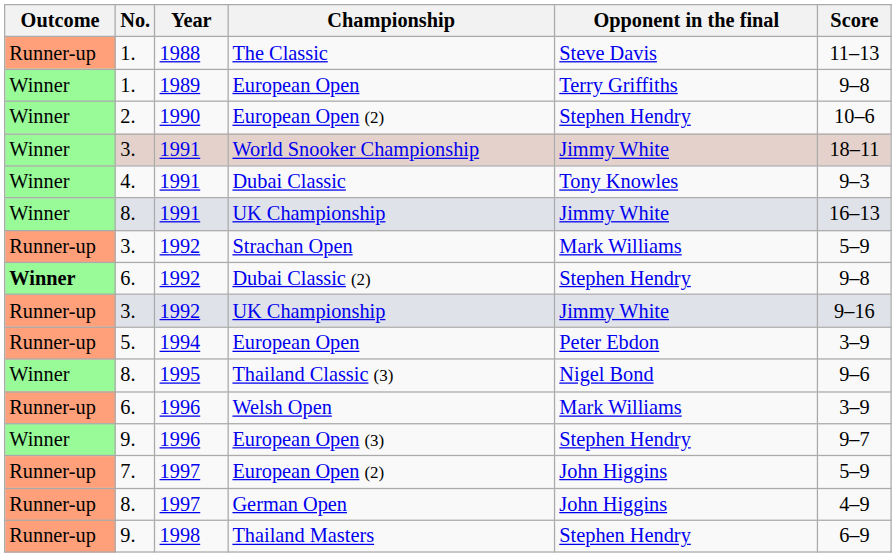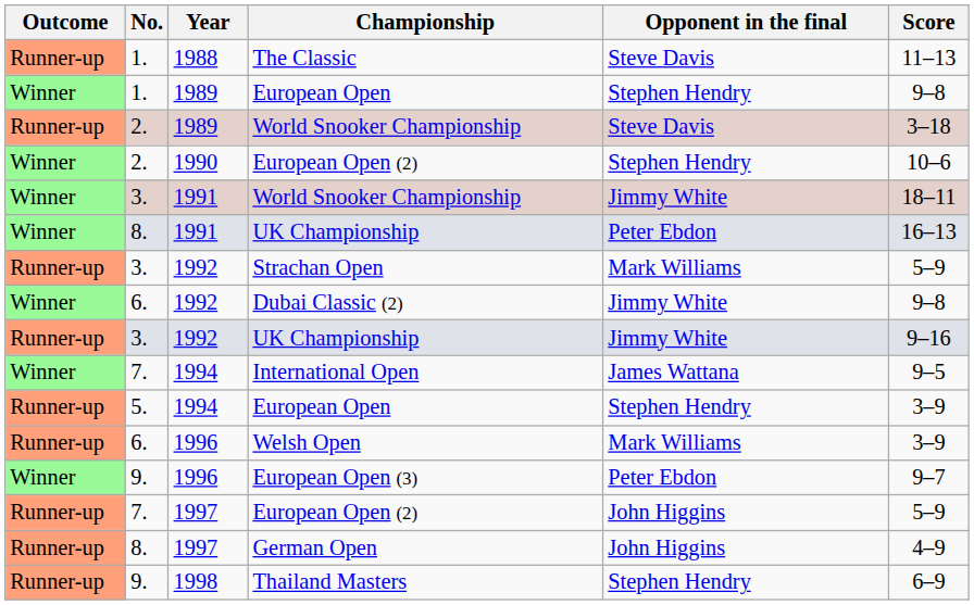 <table class="wikitable sortable">
 <tr>
 <th width="80">Outcome</th>
 <th width="20">No.</th>
 <th width="50">Year</th>
 <th style="width:250px;">Championship</th>
 <th style="width:200px;">Opponent in the final</th>
 <th style="width:50px;">Score</th>
 </tr>
 <tr>
 <td style="background:#ffa07a;">Runner-up</td>
 <td>1.</td>
 <td><a href='#'>1988</a></td>
 <td><a href='#'>The Classic</a></td>
 <td> <a href='#'>Steve Davis</a></td>
 <td align="center">11–13</td>
 </tr>
 <tr>
 <td style="background:#98FB98">Winner</td>
 <td>1.</td>
 <td><a href='#'>1989</a></td>
 <td><a href='#'>European Open</a></td>
-<td> <a href='#'>Terry Griffiths</a></td>
+<td> <a href='#'>Stephen Hendry</a></td>
 <td align="center">9–8</td>
+</tr>
+<tr style="background:#e5d1cb;">
+<td style="background:#ffa07a;">Runner-up</td>
+<td>2.</td>
+<td><a href='#'>1989</a></td>
+<td><a href='#'>World Snooker Championship</a></td>
+<td> <a href='#'>Steve Davis</a></td>
+<td align="center">3–18</td>
 </tr>
 <tr>
 <td style="background:#98FB98">Winner</td>
 <td>2.</td>
 <td><a href='#'>1990</a></td>
 <td><a href='#'>European Open</a> <small>(2)</small></td>
 <td> <a href='#'>Stephen Hendry</a></td>
 <td align="center">10–6</td>
 </tr>
 <tr style="background:#e5d1cb;">
 <td style="background:#98FB98">Winner</td>
 <td>3.</td>
 <td><a href='#'>1991</a></td>
 <td><a href='#'>World Snooker Championship</a></td>
 <td> <a href='#'>Jimmy White</a></td>
 <td align="center">18–11</td>
 </tr>
-<tr>
-<td style="background:#98FB98">Winner</td>
-<td>4.</td>
-<td><a href='#'>1991</a></td>
-<td><a href='#'>Dubai Classic</a></td>
-<td> <a href='#'>Tony Knowles</a></td>
-<td align="center">9–3</td>
-</tr>
 <tr style="background:#dfe2e9;">
 <td style="background:#98FB98">Winner</td>
 <td>8.</td>
 <td><a href='#'>1991</a></td>
 <td><a href='#'>UK Championship</a></td>
-<td> <a href='#'>Jimmy White</a></td>
+<td> <a href='#'>Peter Ebdon</a></td>
 <td align="center">16–13</td>
 </tr>
 <tr>
 <td style="background:#ffa07a;">Runner-up</td>
 <td>3.</td>
 <td><a href='#'>1992</a></td>
 <td><a href='#'>Strachan Open</a></td>
 <td> <a href='#'>Mark Williams</a></td>
 <td align="center">5–9</td>
 </tr>
 <tr>
-<td style="background:#98FB98"><strong>Winner</strong></td>
+<td style="background:#98FB98">Winner</td>
 <td>6.</td>
 <td><a href='#'>1992</a></td>
 <td><a href='#'>Dubai Classic</a> <small>(2)</small></td>
-<td> <a href='#'>Stephen Hendry</a></td>
+<td> <a href='#'>Jimmy White</a></td>
 <td align="center">9–8</td>
 </tr>
 <tr style="background:#dfe2e9;">
 <td style="background:#ffa07a;">Runner-up</td>
 <td>3.</td>
 <td><a href='#'>1992</a></td>
 <td><a href='#'>UK Championship</a></td>
 <td> <a href='#'>Jimmy White</a></td>
 <td align="center">9–16</td>
 </tr>
 <tr>
+<td style="background:#98FB98">Winner</td>
+<td>7.</td>
+<td><a href='#'>1994</a></td>
+<td><a href='#'>International Open</a></td>
+<td> <a href='#'>James Wattana</a></td>
+<td align="center">9–5</td>
+</tr>
+<tr>
 <td style="background:#ffa07a;">Runner-up</td>
 <td>5.</td>
 <td><a href='#'>1994</a></td>
 <td><a href='#'>European Open</a></td>
-<td> <a href='#'>Peter Ebdon</a></td>
+<td> <a href='#'>Stephen Hendry</a></td>
 <td align="center">3–9</td>
-</tr>
-<tr>
-<td style="background:#98FB98">Winner</td>
-<td>8.</td>
-<td><a href='#'>1995</a></td>
-<td><a href='#'>Thailand Classic</a> <small>(3)</small></td>
-<td> <a href='#'>Nigel Bond</a></td>
-<td align="center">9–6</td>
 </tr>
 <tr>
 <td style="background:#ffa07a;">Runner-up</td>
 <td>6.</td>
 <td><a href='#'>1996</a></td>
 <td><a href='#'>Welsh Open</a></td>
 <td> <a href='#'>Mark Williams</a></td>
 <td align="center">3–9</td>
 </tr>
 <tr>
 <td style="background:#98FB98">Winner</td>
 <td>9.</td>
 <td><a href='#'>1996</a></td>
 <td><a href='#'>European Open</a> <small>(3)</small></td>
-<td> <a href='#'>Stephen Hendry</a></td>
+<td> <a href='#'>Peter Ebdon</a></td>
 <td align="center">9–7</td>
 </tr>
 <tr>
 <td style="background:#ffa07a;">Runner-up</td>
 <td>7.</td>
 <td><a href='#'>1997</a></td>
 <td><a href='#'>European Open</a> <small>(2)</small></td>
 <td> <a href='#'>John Higgins</a></td>
 <td align="center">5–9</td>
 </tr>
 <tr>
 <td style="background:#ffa07a;">Runner-up</td>
 <td>8.</td>
 <td><a href='#'>1997</a></td>
 <td><a href='#'>German Open</a></td>
 <td> <a href='#'>John Higgins</a></td>
 <td align="center">4–9</td>
 </tr>
 <tr>
 <td style="background:#ffa07a;">Runner-up</td>
 <td>9.</td>
 <td><a href='#'>1998</a></td>
 <td><a href='#'>Thailand Masters</a></td>
 <td> <a href='#'>Stephen Hendry</a></td>
 <td align="center">6–9</td>
 </tr>
 </table>
